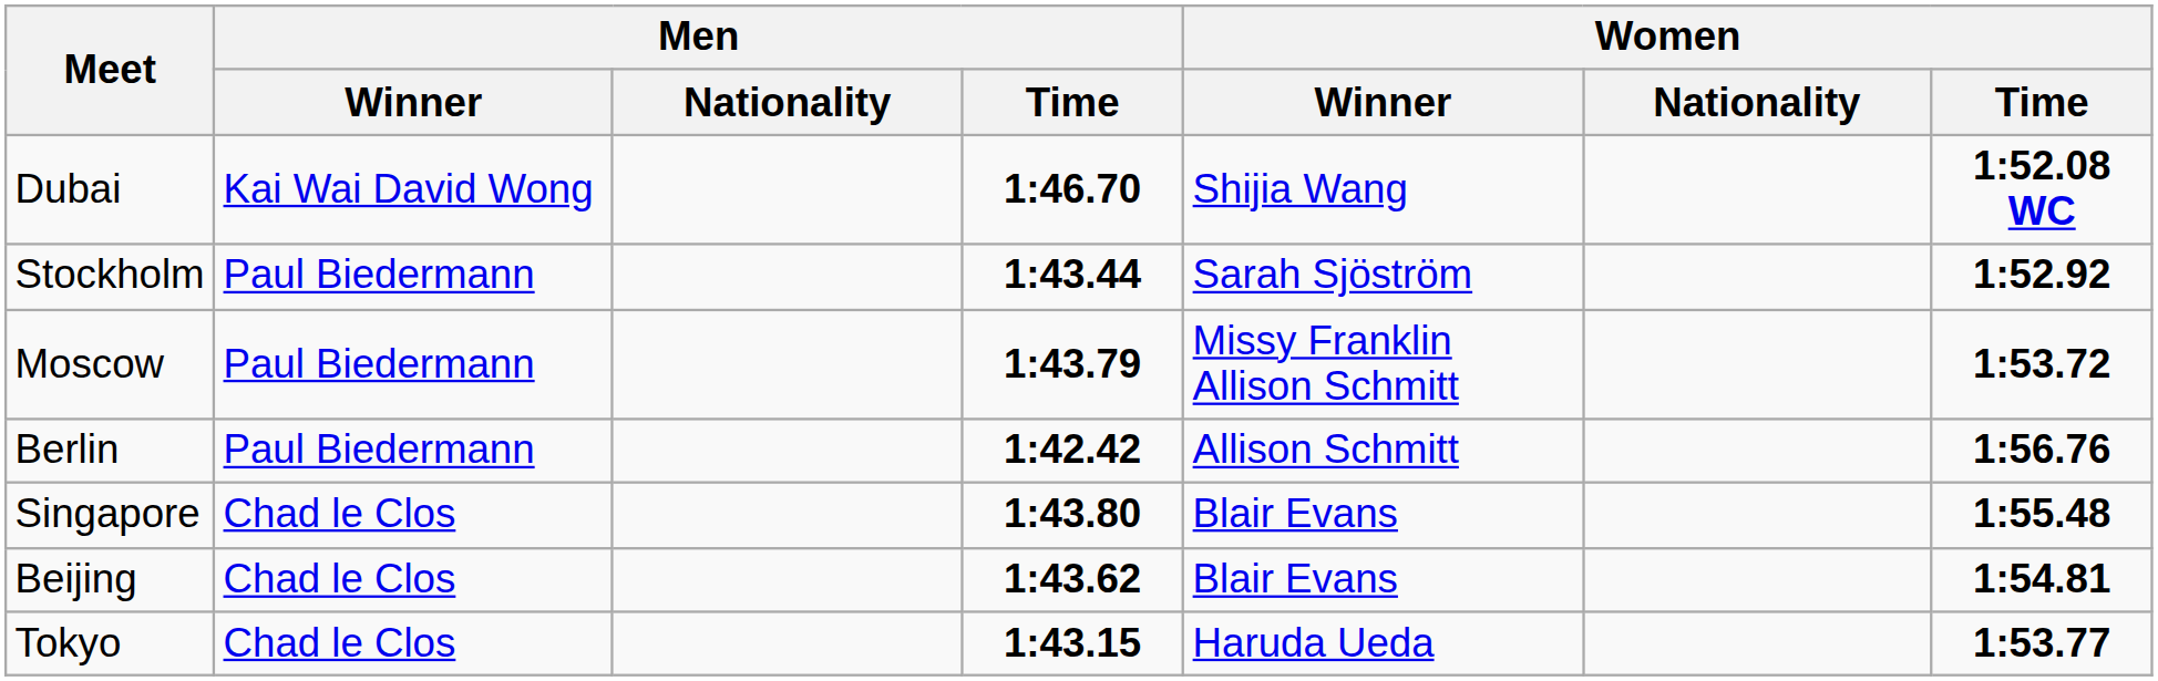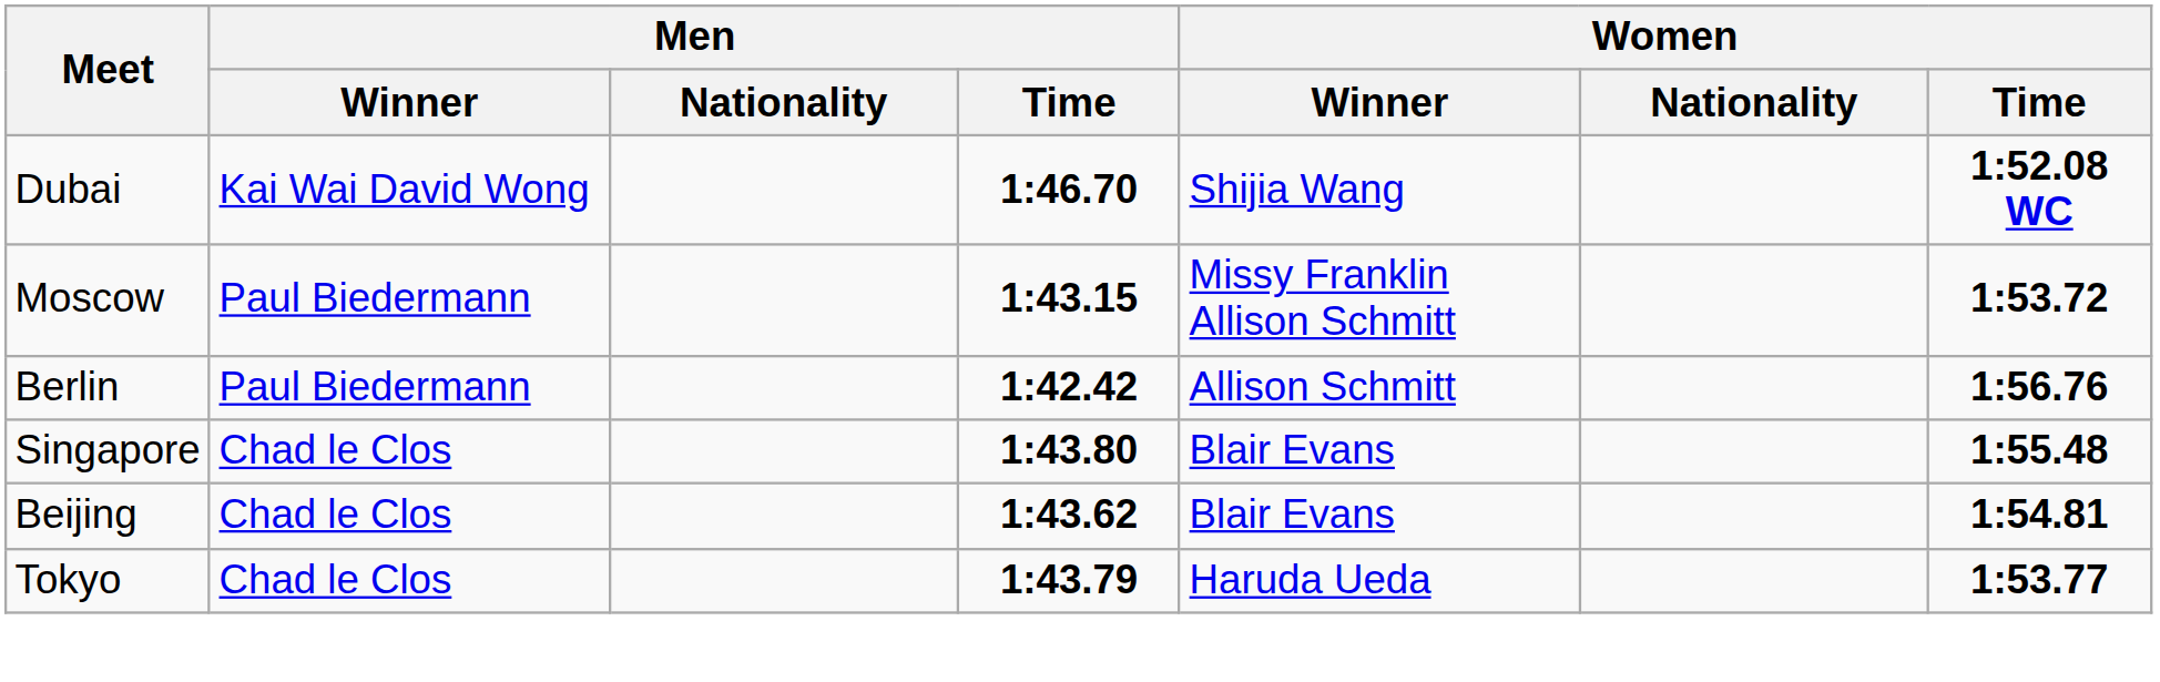 <table class="wikitable">
 <tr>
 <th rowspan="2">Meet</th>
 <th colspan="3">Men</th>
 <th colspan="3">Women</th>
 </tr>
 <tr>
 <th width=150>Winner</th>
 <th width=130>Nationality</th>
 <th width=80>Time</th>
 <th width=150>Winner</th>
 <th width=130>Nationality</th>
 <th width=80>Time</th>
 </tr>
 <tr>
 <td>Dubai</td>
 <td><a href='#'>Kai Wai David Wong</a></td>
 <td></td>
 <td align=center><strong>1:46.70</strong></td>
 <td><a href='#'>Shijia Wang</a></td>
 <td></td>
 <td align=center><strong>1:52.08 <a href='#'>WC</a></strong></td>
 </tr>
 <tr>
-<td>Stockholm</td>
-<td><a href='#'>Paul Biedermann</a></td>
-<td></td>
-<td align=center><strong>1:43.44</strong></td>
-<td><a href='#'>Sarah Sjöström</a></td>
-<td></td>
-<td align=center><strong>1:52.92</strong></td>
-</tr>
-<tr>
 <td>Moscow</td>
 <td><a href='#'>Paul Biedermann</a></td>
 <td></td>
-<td align=center><strong>1:43.79</strong></td>
+<td align=center><strong>1:43.15</strong></td>
 <td><a href='#'>Missy Franklin</a><br><a href='#'>Allison Schmitt</a></td>
 <td></td>
 <td align=center><strong>1:53.72</strong></td>
 </tr>
 <tr>
 <td>Berlin</td>
 <td><a href='#'>Paul Biedermann</a></td>
 <td></td>
 <td align=center><strong>1:42.42</strong></td>
 <td><a href='#'>Allison Schmitt</a></td>
 <td></td>
 <td align=center><strong>1:56.76</strong></td>
 </tr>
 <tr>
 <td>Singapore</td>
 <td><a href='#'>Chad le Clos</a></td>
 <td></td>
 <td align=center><strong>1:43.80</strong></td>
 <td><a href='#'>Blair Evans</a></td>
 <td></td>
 <td align=center><strong>1:55.48</strong></td>
 </tr>
 <tr>
 <td>Beijing</td>
 <td><a href='#'>Chad le Clos</a></td>
 <td></td>
 <td align=center><strong>1:43.62</strong></td>
 <td><a href='#'>Blair Evans</a></td>
 <td></td>
 <td align=center><strong>1:54.81</strong></td>
 </tr>
 <tr>
 <td>Tokyo</td>
 <td><a href='#'>Chad le Clos</a></td>
 <td></td>
-<td align=center><strong>1:43.15</strong></td>
+<td align=center><strong>1:43.79</strong></td>
 <td><a href='#'>Haruda Ueda</a></td>
 <td></td>
 <td align=center><strong>1:53.77</strong></td>
 </tr>
 </table>
